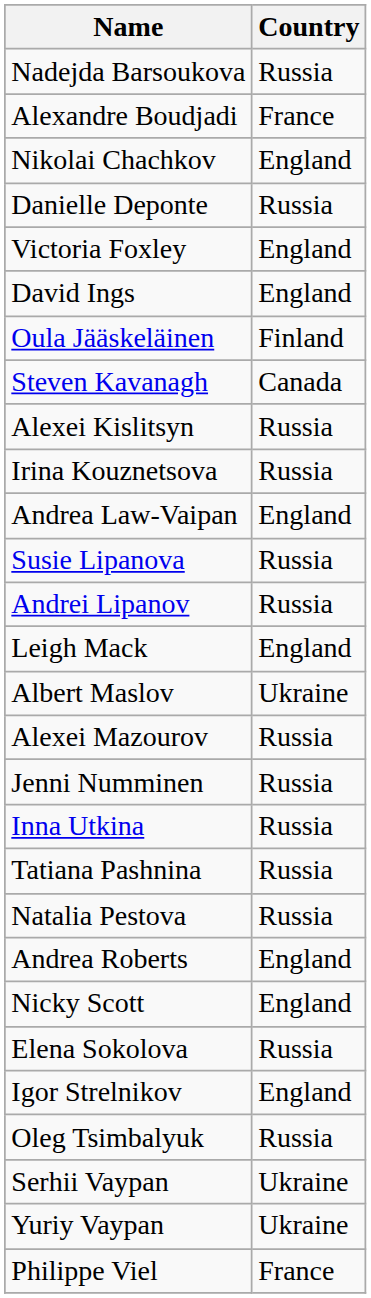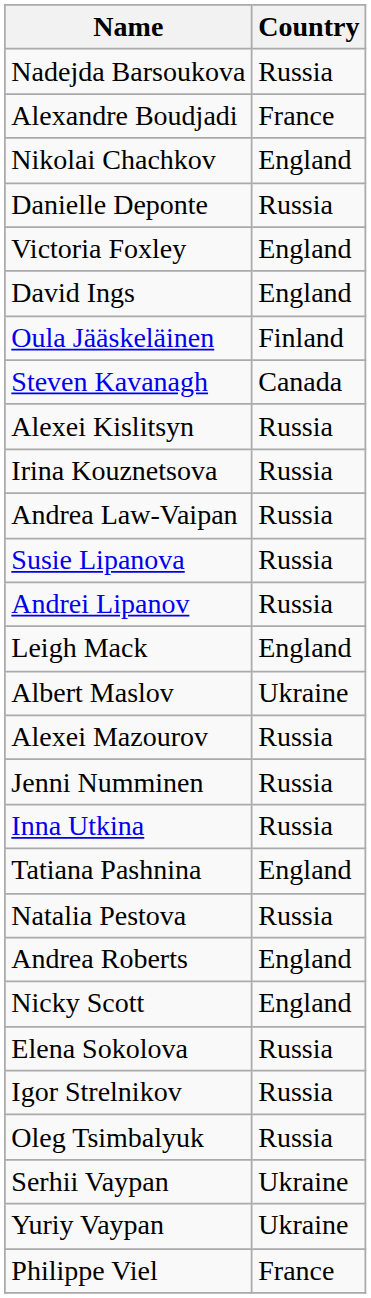 <table class="wikitable">
 <tr>
 <th>Name</th>
 <th>Country</th>
 </tr>
 <tr>
 <td>Nadejda Barsoukova</td>
 <td>Russia</td>
 </tr>
 <tr>
 <td>Alexandre Boudjadi</td>
 <td>France</td>
 </tr>
 <tr>
 <td>Nikolai Chachkov</td>
 <td>England</td>
 </tr>
 <tr>
 <td>Danielle Deponte</td>
 <td>Russia</td>
 </tr>
 <tr>
 <td>Victoria Foxley</td>
 <td>England</td>
 </tr>
 <tr>
 <td>David Ings</td>
 <td>England</td>
 </tr>
 <tr>
 <td><a href='#'>Oula Jääskeläinen</a></td>
 <td>Finland</td>
 </tr>
 <tr>
 <td><a href='#'>Steven Kavanagh</a></td>
 <td>Canada</td>
 </tr>
 <tr>
 <td>Alexei Kislitsyn</td>
 <td>Russia</td>
 </tr>
 <tr>
 <td>Irina Kouznetsova</td>
 <td>Russia</td>
 </tr>
 <tr>
 <td>Andrea Law-Vaipan</td>
-<td>England</td>
+<td>Russia</td>
 </tr>
 <tr>
 <td><a href='#'>Susie Lipanova</a></td>
 <td>Russia</td>
 </tr>
 <tr>
 <td><a href='#'>Andrei Lipanov</a></td>
 <td>Russia</td>
 </tr>
 <tr>
 <td>Leigh Mack</td>
 <td>England</td>
 </tr>
 <tr>
 <td>Albert Maslov</td>
 <td>Ukraine</td>
 </tr>
 <tr>
 <td>Alexei Mazourov</td>
 <td>Russia</td>
 </tr>
 <tr>
 <td>Jenni Numminen</td>
 <td>Russia</td>
 </tr>
 <tr>
 <td><a href='#'>Inna Utkina</a></td>
 <td>Russia</td>
 </tr>
 <tr>
 <td>Tatiana Pashnina</td>
-<td>Russia</td>
+<td>England</td>
 </tr>
 <tr>
 <td>Natalia Pestova</td>
 <td>Russia</td>
 </tr>
 <tr>
 <td>Andrea Roberts</td>
 <td>England</td>
 </tr>
 <tr>
 <td>Nicky Scott</td>
 <td>England</td>
 </tr>
 <tr>
 <td>Elena Sokolova</td>
 <td>Russia</td>
 </tr>
 <tr>
 <td>Igor Strelnikov</td>
-<td>England</td>
+<td>Russia</td>
 </tr>
 <tr>
 <td>Oleg Tsimbalyuk</td>
 <td>Russia</td>
 </tr>
 <tr>
 <td>Serhii Vaypan</td>
 <td>Ukraine</td>
 </tr>
 <tr>
 <td>Yuriy Vaypan</td>
 <td>Ukraine</td>
 </tr>
 <tr>
 <td>Philippe Viel</td>
 <td>France</td>
 </tr>
 </table>
